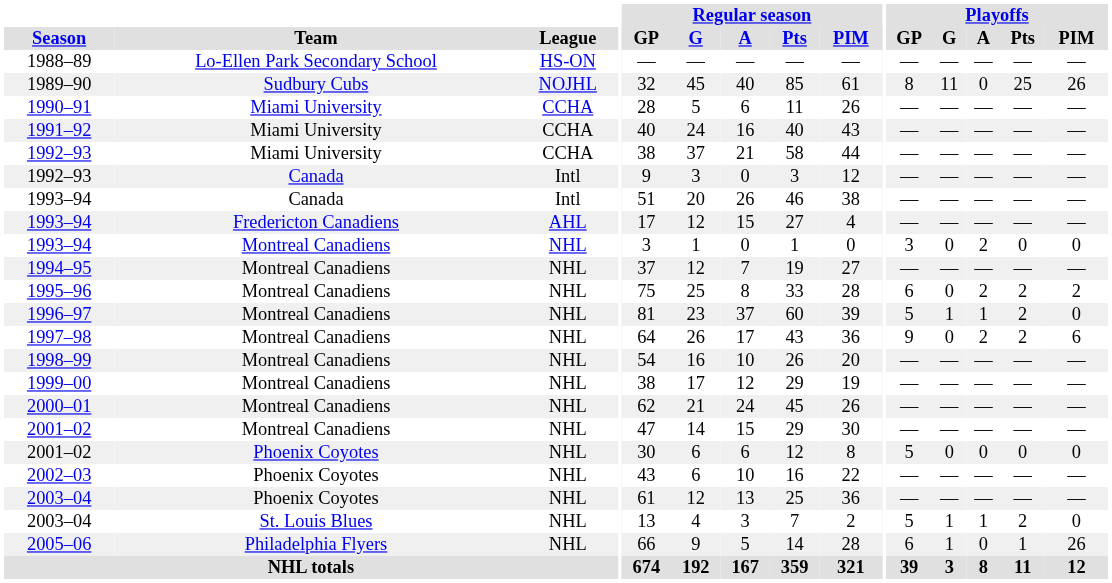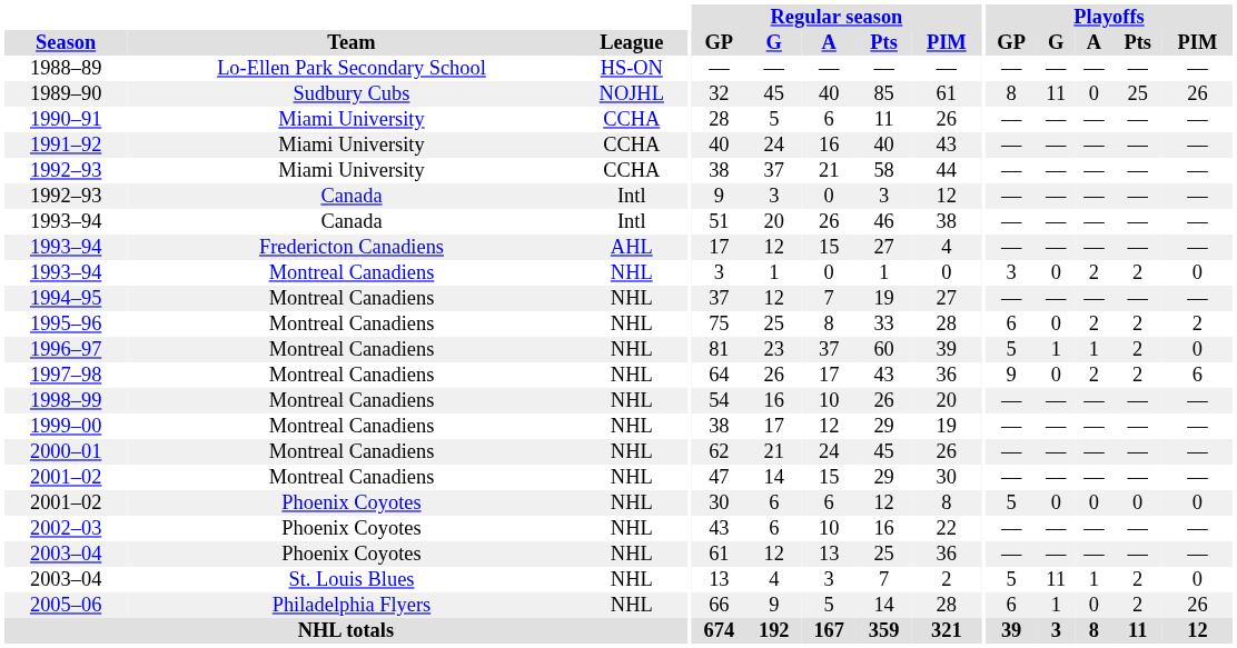 <table border="0" cellpadding="1" cellspacing="0" style="text-align:center; width:60em">
 <tr bgcolor="#e0e0e0">
 <th colspan="3" bgcolor="#ffffff"></th>
 <th rowspan="100" bgcolor="#ffffff"></th>
 <th colspan="5"><a href='#'>Regular season</a></th>
 <th rowspan="100" bgcolor="#ffffff"></th>
 <th colspan="5"><a href='#'>Playoffs</a></th>
 </tr>
 <tr bgcolor="#e0e0e0">
 <th><a href='#'>Season</a></th>
 <th>Team</th>
 <th>League</th>
 <th>GP</th>
 <th><a href='#'>G</a></th>
 <th><a href='#'>A</a></th>
 <th><a href='#'>Pts</a></th>
 <th><a href='#'>PIM</a></th>
 <th>GP</th>
 <th>G</th>
 <th>A</th>
 <th>Pts</th>
 <th>PIM</th>
 </tr>
 <tr>
 <td>1988–89</td>
 <td><a href='#'>Lo-Ellen Park Secondary School</a></td>
 <td><a href='#'>HS-ON</a></td>
 <td>—</td>
 <td>—</td>
 <td>—</td>
 <td>—</td>
 <td>—</td>
 <td>—</td>
 <td>—</td>
 <td>—</td>
 <td>—</td>
 <td>—</td>
 </tr>
 <tr bgcolor="#f0f0f0">
 <td>1989–90</td>
 <td><a href='#'>Sudbury Cubs</a></td>
 <td><a href='#'>NOJHL</a></td>
 <td>32</td>
 <td>45</td>
 <td>40</td>
 <td>85</td>
 <td>61</td>
 <td>8</td>
 <td>11</td>
 <td>0</td>
 <td>25</td>
 <td>26</td>
 </tr>
 <tr>
 <td><a href='#'>1990–91</a></td>
 <td><a href='#'>Miami University</a></td>
 <td><a href='#'>CCHA</a></td>
 <td>28</td>
 <td>5</td>
 <td>6</td>
 <td>11</td>
 <td>26</td>
 <td>—</td>
 <td>—</td>
 <td>—</td>
 <td>—</td>
 <td>—</td>
 </tr>
 <tr bgcolor="#f0f0f0">
 <td><a href='#'>1991–92</a></td>
 <td>Miami University</td>
 <td>CCHA</td>
 <td>40</td>
 <td>24</td>
 <td>16</td>
 <td>40</td>
 <td>43</td>
 <td>—</td>
 <td>—</td>
 <td>—</td>
 <td>—</td>
 <td>—</td>
 </tr>
 <tr>
 <td><a href='#'>1992–93</a></td>
 <td>Miami University</td>
 <td>CCHA</td>
 <td>38</td>
 <td>37</td>
 <td>21</td>
 <td>58</td>
 <td>44</td>
 <td>—</td>
 <td>—</td>
 <td>—</td>
 <td>—</td>
 <td>—</td>
 </tr>
 <tr bgcolor="#f0f0f0">
 <td>1992–93</td>
 <td><a href='#'>Canada</a></td>
 <td>Intl</td>
 <td>9</td>
 <td>3</td>
 <td>0</td>
 <td>3</td>
 <td>12</td>
 <td>—</td>
 <td>—</td>
 <td>—</td>
 <td>—</td>
 <td>—</td>
 </tr>
 <tr>
 <td>1993–94</td>
 <td>Canada</td>
 <td>Intl</td>
 <td>51</td>
 <td>20</td>
 <td>26</td>
 <td>46</td>
 <td>38</td>
 <td>—</td>
 <td>—</td>
 <td>—</td>
 <td>—</td>
 <td>—</td>
 </tr>
 <tr bgcolor="#f0f0f0">
 <td><a href='#'>1993–94</a></td>
 <td><a href='#'>Fredericton Canadiens</a></td>
 <td><a href='#'>AHL</a></td>
 <td>17</td>
 <td>12</td>
 <td>15</td>
 <td>27</td>
 <td>4</td>
 <td>—</td>
 <td>—</td>
 <td>—</td>
 <td>—</td>
 <td>—</td>
 </tr>
 <tr>
 <td><a href='#'>1993–94</a></td>
 <td><a href='#'>Montreal Canadiens</a></td>
 <td><a href='#'>NHL</a></td>
 <td>3</td>
 <td>1</td>
 <td>0</td>
 <td>1</td>
 <td>0</td>
 <td>3</td>
 <td>0</td>
 <td>2</td>
-<td>0</td>
+<td>2</td>
 <td>0</td>
 </tr>
 <tr bgcolor="#f0f0f0">
 <td><a href='#'>1994–95</a></td>
 <td>Montreal Canadiens</td>
 <td>NHL</td>
 <td>37</td>
 <td>12</td>
 <td>7</td>
 <td>19</td>
 <td>27</td>
 <td>—</td>
 <td>—</td>
 <td>—</td>
 <td>—</td>
 <td>—</td>
 </tr>
 <tr>
 <td><a href='#'>1995–96</a></td>
 <td>Montreal Canadiens</td>
 <td>NHL</td>
 <td>75</td>
 <td>25</td>
 <td>8</td>
 <td>33</td>
 <td>28</td>
 <td>6</td>
 <td>0</td>
 <td>2</td>
 <td>2</td>
 <td>2</td>
 </tr>
 <tr bgcolor="#f0f0f0">
 <td><a href='#'>1996–97</a></td>
 <td>Montreal Canadiens</td>
 <td>NHL</td>
 <td>81</td>
 <td>23</td>
 <td>37</td>
 <td>60</td>
 <td>39</td>
 <td>5</td>
 <td>1</td>
 <td>1</td>
 <td>2</td>
 <td>0</td>
 </tr>
 <tr>
 <td><a href='#'>1997–98</a></td>
 <td>Montreal Canadiens</td>
 <td>NHL</td>
 <td>64</td>
 <td>26</td>
 <td>17</td>
 <td>43</td>
 <td>36</td>
 <td>9</td>
 <td>0</td>
 <td>2</td>
 <td>2</td>
 <td>6</td>
 </tr>
 <tr bgcolor="#f0f0f0">
 <td><a href='#'>1998–99</a></td>
 <td>Montreal Canadiens</td>
 <td>NHL</td>
 <td>54</td>
 <td>16</td>
 <td>10</td>
 <td>26</td>
 <td>20</td>
 <td>—</td>
 <td>—</td>
 <td>—</td>
 <td>—</td>
 <td>—</td>
 </tr>
 <tr>
 <td><a href='#'>1999–00</a></td>
 <td>Montreal Canadiens</td>
 <td>NHL</td>
 <td>38</td>
 <td>17</td>
 <td>12</td>
 <td>29</td>
 <td>19</td>
 <td>—</td>
 <td>—</td>
 <td>—</td>
 <td>—</td>
 <td>—</td>
 </tr>
 <tr bgcolor="#f0f0f0">
 <td><a href='#'>2000–01</a></td>
 <td>Montreal Canadiens</td>
 <td>NHL</td>
 <td>62</td>
 <td>21</td>
 <td>24</td>
 <td>45</td>
 <td>26</td>
 <td>—</td>
 <td>—</td>
 <td>—</td>
 <td>—</td>
 <td>—</td>
 </tr>
 <tr>
 <td><a href='#'>2001–02</a></td>
 <td>Montreal Canadiens</td>
 <td>NHL</td>
 <td>47</td>
 <td>14</td>
 <td>15</td>
 <td>29</td>
 <td>30</td>
 <td>—</td>
 <td>—</td>
 <td>—</td>
 <td>—</td>
 <td>—</td>
 </tr>
 <tr bgcolor="#f0f0f0">
 <td>2001–02</td>
 <td><a href='#'>Phoenix Coyotes</a></td>
 <td>NHL</td>
 <td>30</td>
 <td>6</td>
 <td>6</td>
 <td>12</td>
 <td>8</td>
 <td>5</td>
 <td>0</td>
 <td>0</td>
 <td>0</td>
 <td>0</td>
 </tr>
 <tr>
 <td><a href='#'>2002–03</a></td>
 <td>Phoenix Coyotes</td>
 <td>NHL</td>
 <td>43</td>
 <td>6</td>
 <td>10</td>
 <td>16</td>
 <td>22</td>
 <td>—</td>
 <td>—</td>
 <td>—</td>
 <td>—</td>
 <td>—</td>
 </tr>
 <tr bgcolor="#f0f0f0">
 <td><a href='#'>2003–04</a></td>
 <td>Phoenix Coyotes</td>
 <td>NHL</td>
 <td>61</td>
 <td>12</td>
 <td>13</td>
 <td>25</td>
 <td>36</td>
 <td>—</td>
 <td>—</td>
 <td>—</td>
 <td>—</td>
 <td>—</td>
 </tr>
 <tr>
 <td>2003–04</td>
 <td><a href='#'>St. Louis Blues</a></td>
 <td>NHL</td>
 <td>13</td>
 <td>4</td>
 <td>3</td>
 <td>7</td>
 <td>2</td>
 <td>5</td>
-<td>1</td>
+<td>11</td>
 <td>1</td>
 <td>2</td>
 <td>0</td>
 </tr>
 <tr bgcolor="#f0f0f0">
 <td><a href='#'>2005–06</a></td>
 <td><a href='#'>Philadelphia Flyers</a></td>
 <td>NHL</td>
 <td>66</td>
 <td>9</td>
 <td>5</td>
 <td>14</td>
 <td>28</td>
 <td>6</td>
 <td>1</td>
 <td>0</td>
-<td>1</td>
+<td>2</td>
 <td>26</td>
 </tr>
 <tr bgcolor="#e0e0e0">
 <th colspan="3">NHL totals</th>
 <th>674</th>
 <th>192</th>
 <th>167</th>
 <th>359</th>
 <th>321</th>
 <th>39</th>
 <th>3</th>
 <th>8</th>
 <th>11</th>
 <th>12</th>
 </tr>
 </table>
